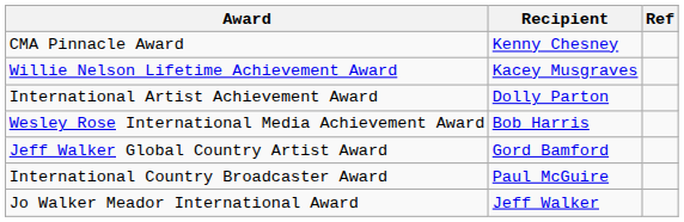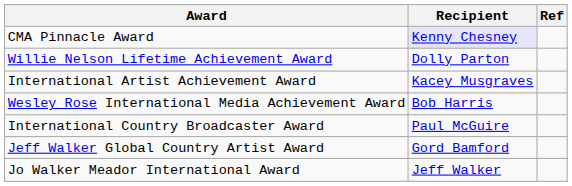 <table class="wikitable">
 <tr>
 <th>Award</th>
 <th>Recipient</th>
 <th>Ref</th>
 </tr>
 <tr>
 <td>CMA Pinnacle Award</td>
-<td><a href='#'>Kenny Chesney</a></td>
+<td style="background: lavender;"><a href='#'>Kenny Chesney</a></td>
 <td></td>
 </tr>
 <tr>
 <td><a href='#'>Willie Nelson Lifetime Achievement Award</a></td>
-<td><a href='#'>Kacey Musgraves</a></td>
+<td><a href='#'>Dolly Parton</a></td>
 <td></td>
 </tr>
 <tr>
 <td>International Artist Achievement Award</td>
-<td><a href='#'>Dolly Parton</a></td>
+<td><a href='#'>Kacey Musgraves</a></td>
 <td></td>
 </tr>
 <tr>
 <td><a href='#'>Wesley Rose</a> International Media Achievement Award</td>
 <td><a href='#'>Bob Harris</a></td>
 <td></td>
 </tr>
 <tr>
-<td><a href='#'>Jeff Walker</a> Global Country Artist Award</td>
-<td><a href='#'>Gord Bamford</a></td>
+<td>International Country Broadcaster Award</td>
+<td><a href='#'>Paul McGuire</a></td>
 <td></td>
 </tr>
 <tr>
-<td>International Country Broadcaster Award</td>
-<td><a href='#'>Paul McGuire</a></td>
+<td><a href='#'>Jeff Walker</a> Global Country Artist Award</td>
+<td><a href='#'>Gord Bamford</a></td>
 <td></td>
 </tr>
 <tr>
 <td>Jo Walker Meador International Award</td>
 <td><a href='#'>Jeff Walker</a></td>
 <td></td>
 </tr>
 </table>
